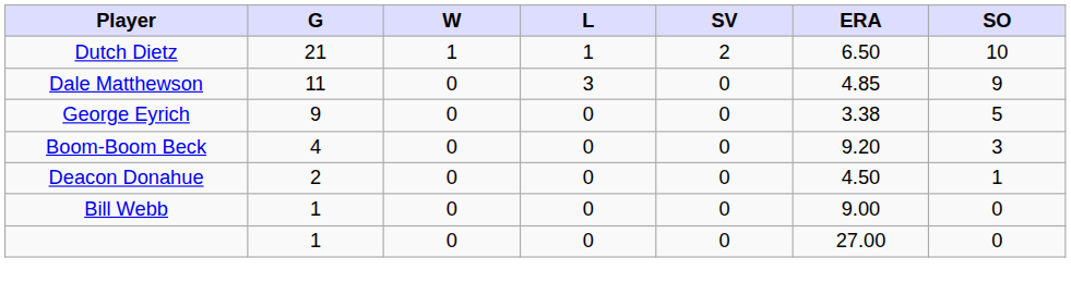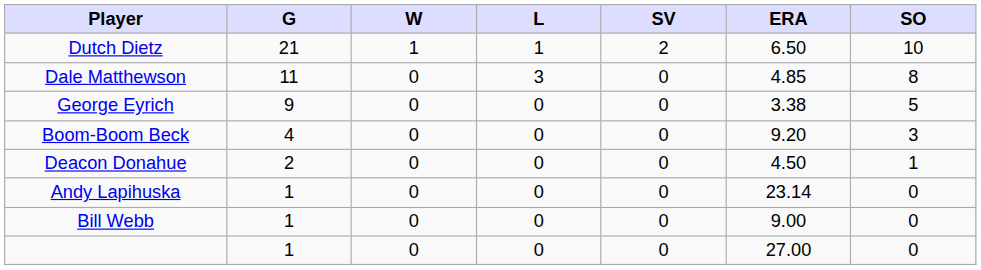 <table class="wikitable sortable">
 <tr>
 <th style="background:#ddf; width:16%;">Player</th>
 <th style="background:#ddf; width:9%;">G</th>
 <th style="background:#ddf; width:9%;">W</th>
 <th style="background:#ddf; width:9%;">L</th>
 <th style="background:#ddf; width:9%;">SV</th>
 <th style="background:#ddf; width:9%;">ERA</th>
 <th style="background:#ddf; width:9%;">SO</th>
 </tr>
 <tr style="text-align:center;">
 <td><a href='#'>Dutch Dietz</a></td>
 <td>21</td>
 <td>1</td>
 <td>1</td>
 <td>2</td>
 <td>6.50</td>
 <td>10</td>
 </tr>
 <tr align=center>
 <td><a href='#'>Dale Matthewson</a></td>
 <td>11</td>
 <td>0</td>
 <td>3</td>
 <td>0</td>
 <td>4.85</td>
-<td>9</td>
+<td>8</td>
 </tr>
 <tr align=center>
 <td><a href='#'>George Eyrich</a></td>
 <td>9</td>
 <td>0</td>
 <td>0</td>
 <td>0</td>
 <td>3.38</td>
 <td>5</td>
 </tr>
 <tr align=center>
 <td><a href='#'>Boom-Boom Beck</a></td>
 <td>4</td>
 <td>0</td>
 <td>0</td>
 <td>0</td>
 <td>9.20</td>
 <td>3</td>
 </tr>
 <tr align=center>
 <td><a href='#'>Deacon Donahue</a></td>
 <td>2</td>
 <td>0</td>
 <td>0</td>
 <td>0</td>
 <td>4.50</td>
 <td>1</td>
 </tr>
 <tr align=center>
+<td><a href='#'>Andy Lapihuska</a></td>
+<td>1</td>
+<td>0</td>
+<td>0</td>
+<td>0</td>
+<td>23.14</td>
+<td>0</td>
+</tr>
+<tr align=center>
 <td><a href='#'>Bill Webb</a></td>
 <td>1</td>
 <td>0</td>
 <td>0</td>
 <td>0</td>
 <td>9.00</td>
 <td>0</td>
 </tr>
 <tr align=center>
 <td></td>
 <td>1</td>
 <td>0</td>
 <td>0</td>
 <td>0</td>
 <td>27.00</td>
 <td>0</td>
 </tr>
 </table>
